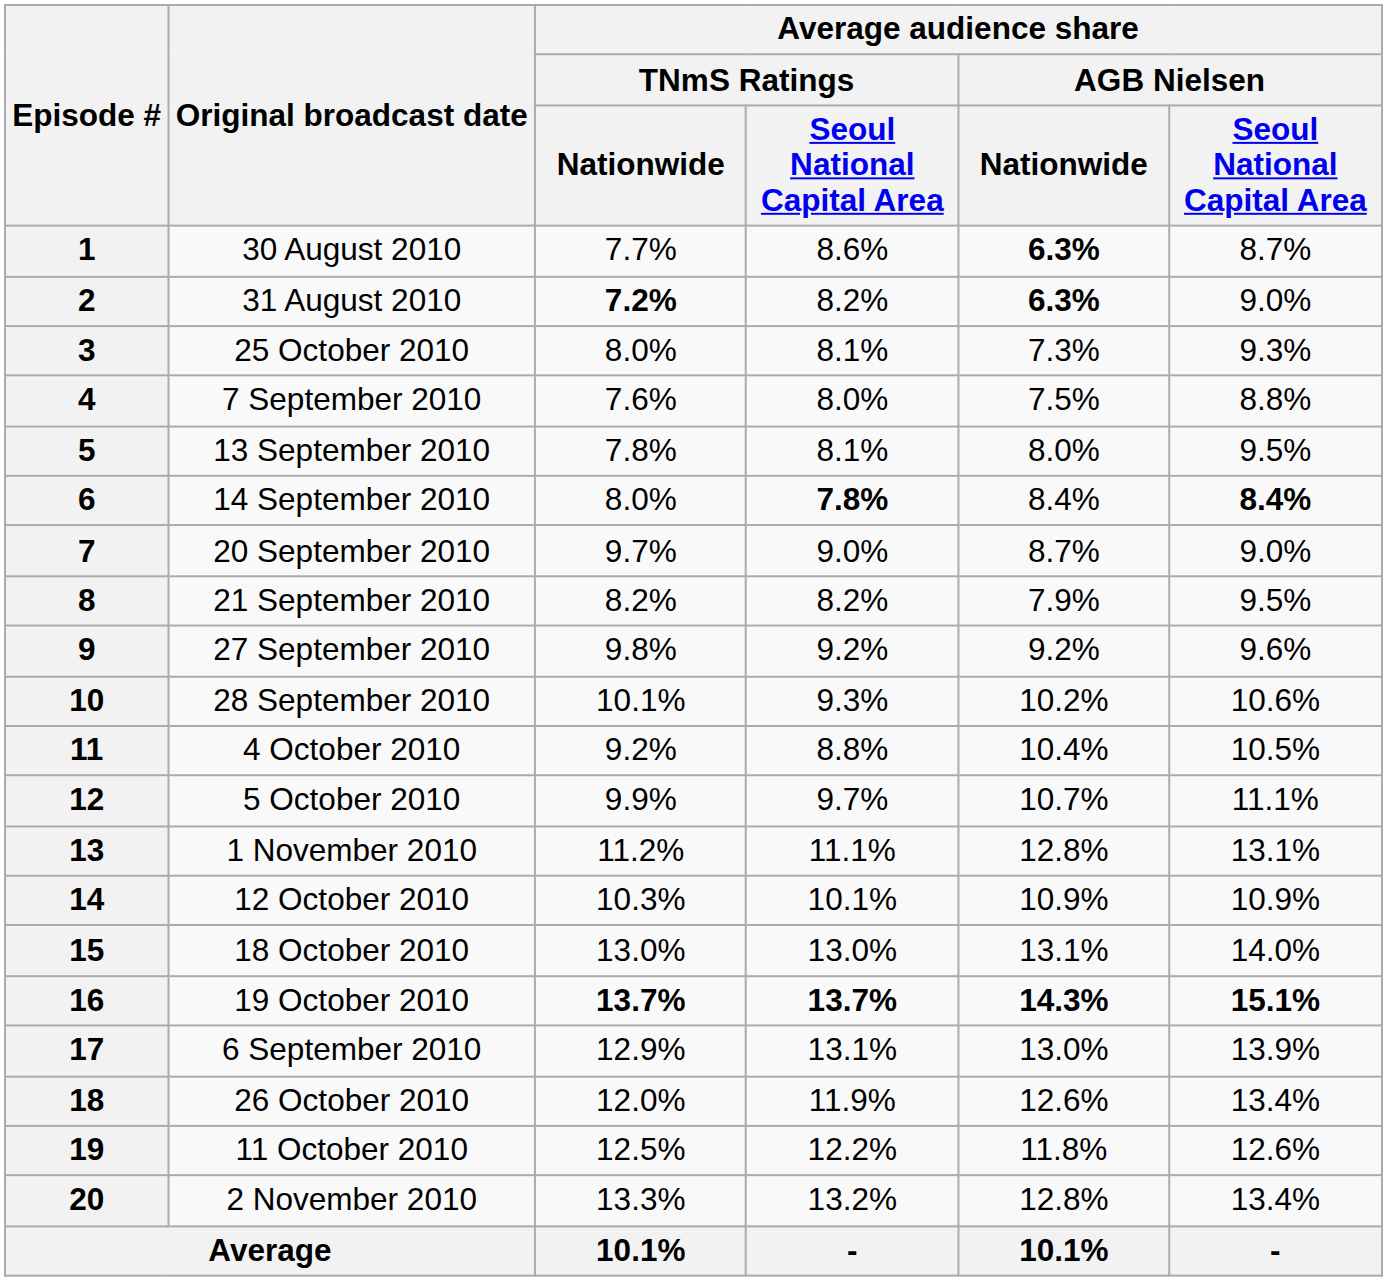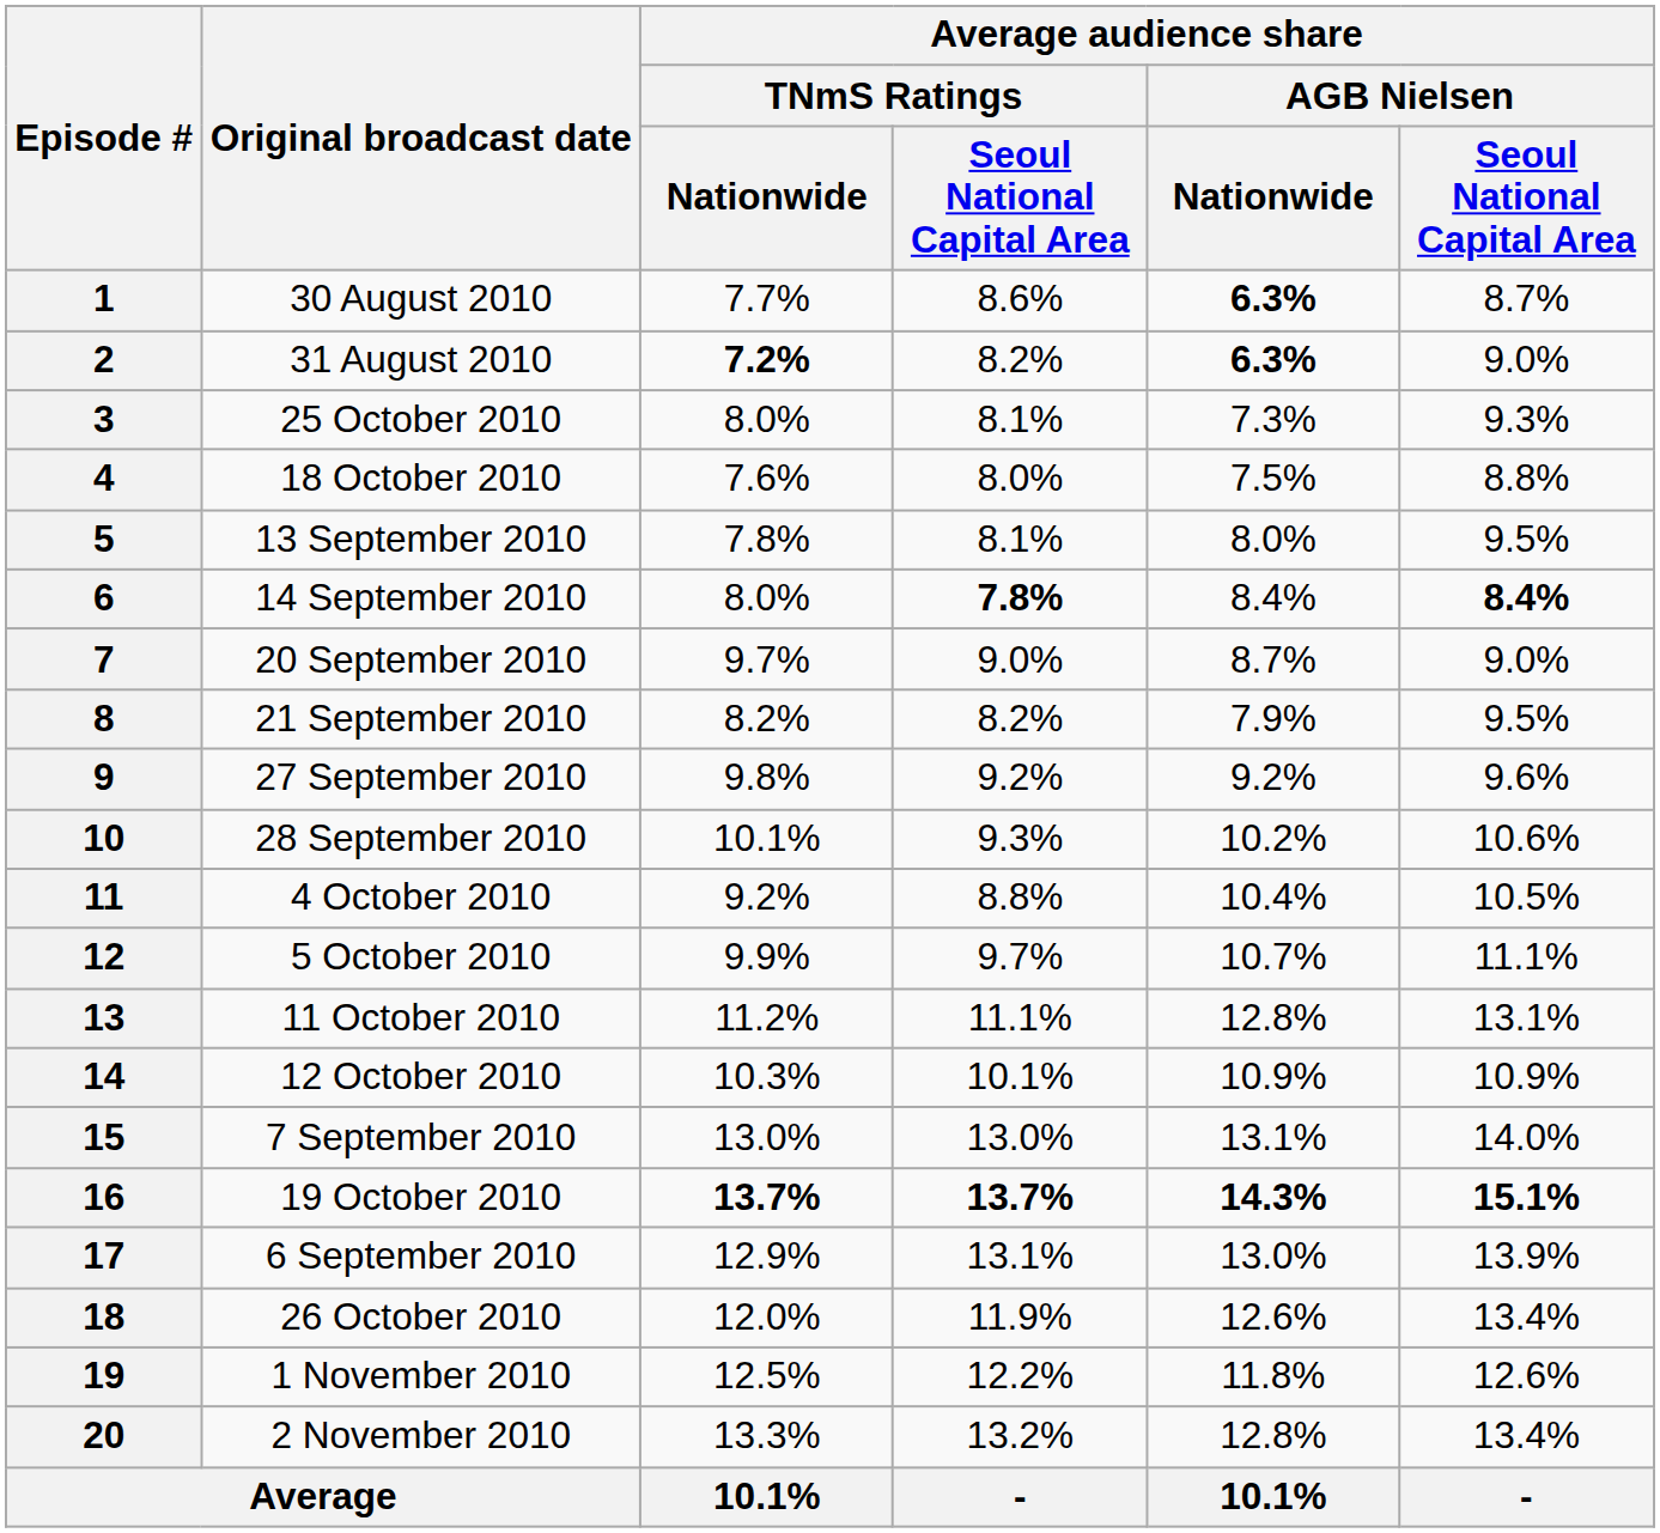 <table class=wikitable style="text-align:center">
 <tr>
 <th rowspan="3">Episode #</th>
 <th rowspan="3">Original broadcast date</th>
 <th colspan="4">Average audience share</th>
 </tr>
 <tr>
 <th colspan="2">TNmS Ratings</th>
 <th colspan="2">AGB Nielsen</th>
 </tr>
 <tr>
 <th width=100>Nationwide</th>
 <th width=100><a href='#'>Seoul National Capital Area</a></th>
 <th width=100>Nationwide</th>
 <th width=100><a href='#'>Seoul National Capital Area</a></th>
 </tr>
 <tr>
 <th>1</th>
 <td>30 August 2010</td>
 <td>7.7%</td>
 <td>8.6%</td>
 <td><span><strong>6.3%</strong></span></td>
 <td>8.7%</td>
 </tr>
 <tr>
 <th>2</th>
 <td>31 August 2010</td>
 <td><span><strong>7.2%</strong></span></td>
 <td>8.2%</td>
 <td><span><strong>6.3%</strong></span></td>
 <td>9.0%</td>
 </tr>
 <tr>
 <th>3</th>
 <td>25 October 2010</td>
 <td>8.0%</td>
 <td>8.1%</td>
 <td>7.3%</td>
 <td>9.3%</td>
 </tr>
 <tr>
 <th>4</th>
-<td>7 September 2010</td>
+<td>18 October 2010</td>
 <td>7.6%</td>
 <td>8.0%</td>
 <td>7.5%</td>
 <td>8.8%</td>
 </tr>
 <tr>
 <th>5</th>
 <td>13 September 2010</td>
 <td>7.8%</td>
 <td>8.1%</td>
 <td>8.0%</td>
 <td>9.5%</td>
 </tr>
 <tr>
 <th>6</th>
 <td>14 September 2010</td>
 <td>8.0%</td>
 <td><span><strong>7.8%</strong></span></td>
 <td>8.4%</td>
 <td><span><strong>8.4%</strong></span></td>
 </tr>
 <tr>
 <th>7</th>
 <td>20 September 2010</td>
 <td>9.7%</td>
 <td>9.0%</td>
 <td>8.7%</td>
 <td>9.0%</td>
 </tr>
 <tr>
 <th>8</th>
 <td>21 September 2010</td>
 <td>8.2%</td>
 <td>8.2%</td>
 <td>7.9%</td>
 <td>9.5%</td>
 </tr>
 <tr>
 <th>9</th>
 <td>27 September 2010</td>
 <td>9.8%</td>
 <td>9.2%</td>
 <td>9.2%</td>
 <td>9.6%</td>
 </tr>
 <tr>
 <th>10</th>
 <td>28 September 2010</td>
 <td>10.1%</td>
 <td>9.3%</td>
 <td>10.2%</td>
 <td>10.6%</td>
 </tr>
 <tr>
 <th>11</th>
 <td>4 October 2010</td>
 <td>9.2%</td>
 <td>8.8%</td>
 <td>10.4%</td>
 <td>10.5%</td>
 </tr>
 <tr>
 <th>12</th>
 <td>5 October 2010</td>
 <td>9.9%</td>
 <td>9.7%</td>
 <td>10.7%</td>
 <td>11.1%</td>
 </tr>
 <tr>
 <th>13</th>
-<td>1 November 2010</td>
+<td>11 October 2010</td>
 <td>11.2%</td>
 <td>11.1%</td>
 <td>12.8%</td>
 <td>13.1%</td>
 </tr>
 <tr>
 <th>14</th>
 <td>12 October 2010</td>
 <td>10.3%</td>
 <td>10.1%</td>
 <td>10.9%</td>
 <td>10.9%</td>
 </tr>
 <tr>
 <th>15</th>
-<td>18 October 2010</td>
+<td>7 September 2010</td>
 <td>13.0%</td>
 <td>13.0%</td>
 <td>13.1%</td>
 <td>14.0%</td>
 </tr>
 <tr>
 <th>16</th>
 <td>19 October 2010</td>
 <td><span><strong>13.7%</strong></span></td>
 <td><span><strong>13.7%</strong></span></td>
 <td><span><strong>14.3%</strong></span></td>
 <td><span><strong>15.1%</strong></span></td>
 </tr>
 <tr>
 <th>17</th>
 <td>6 September 2010</td>
 <td>12.9%</td>
 <td>13.1%</td>
 <td>13.0%</td>
 <td>13.9%</td>
 </tr>
 <tr>
 <th>18</th>
 <td>26 October 2010</td>
 <td>12.0%</td>
 <td>11.9%</td>
 <td>12.6%</td>
 <td>13.4%</td>
 </tr>
 <tr>
 <th>19</th>
-<td>11 October 2010</td>
+<td>1 November 2010</td>
 <td>12.5%</td>
 <td>12.2%</td>
 <td>11.8%</td>
 <td>12.6%</td>
 </tr>
 <tr>
 <th>20</th>
 <td>2 November 2010</td>
 <td>13.3%</td>
 <td>13.2%</td>
 <td>12.8%</td>
 <td>13.4%</td>
 </tr>
 <tr>
 <th colspan=2>Average</th>
 <th>10.1%</th>
 <th>-</th>
 <th>10.1%</th>
 <th>-</th>
 </tr>
 </table>
